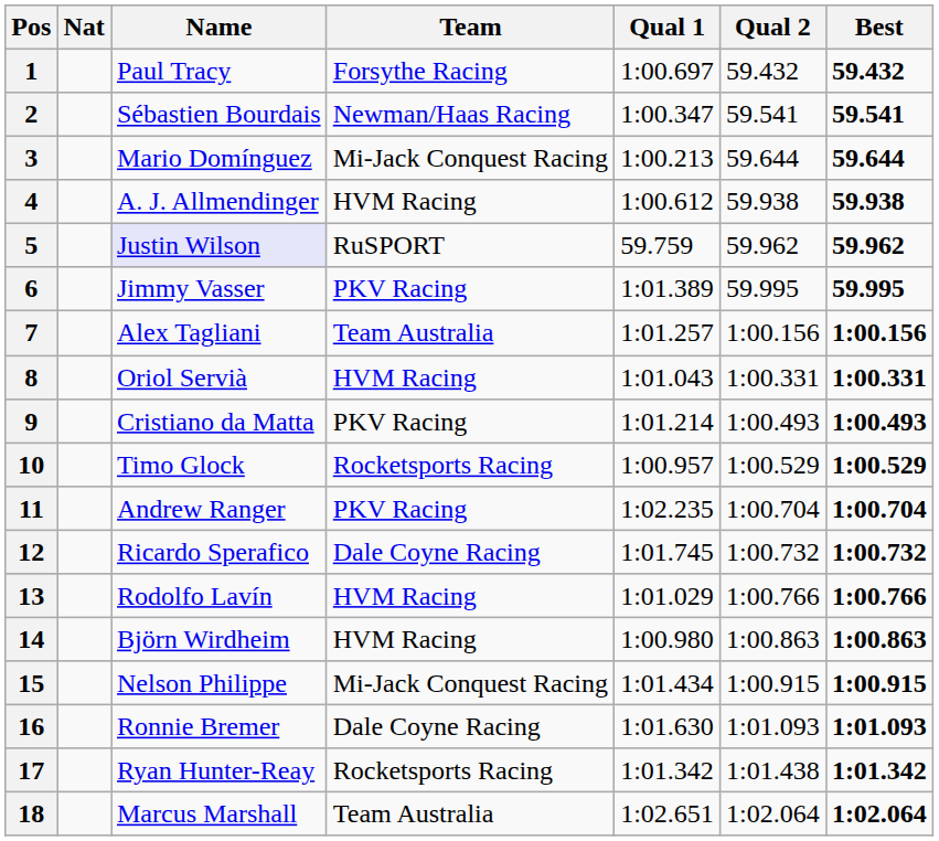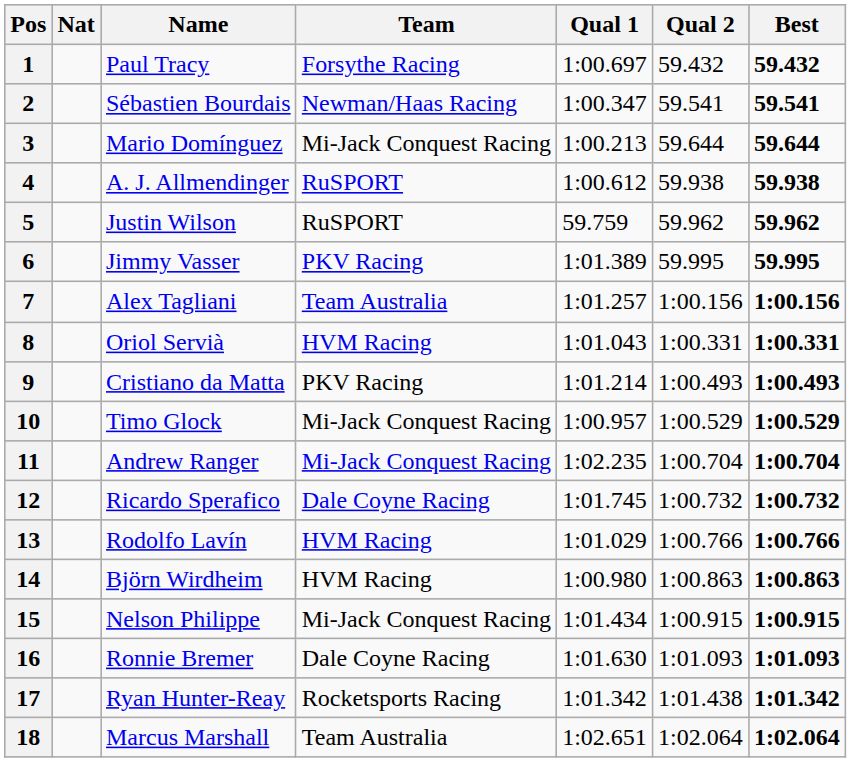 <table class="wikitable" style="font-size: 95%;">
 <tr>
 <th>Pos</th>
 <th>Nat</th>
 <th>Name</th>
 <th>Team</th>
 <th>Qual 1</th>
 <th>Qual 2</th>
 <th>Best</th>
 </tr>
 <tr>
 <th>1</th>
 <td></td>
 <td><a href='#'>Paul Tracy</a></td>
 <td><a href='#'>Forsythe Racing</a></td>
 <td>1:00.697</td>
 <td>59.432</td>
 <td><strong>59.432</strong></td>
 </tr>
 <tr>
 <th>2</th>
 <td></td>
 <td><a href='#'>Sébastien Bourdais</a></td>
 <td><a href='#'>Newman/Haas Racing</a></td>
 <td>1:00.347</td>
 <td>59.541</td>
 <td><strong>59.541</strong></td>
 </tr>
 <tr>
 <th>3</th>
 <td></td>
 <td><a href='#'>Mario Domínguez</a></td>
 <td>Mi-Jack Conquest Racing</td>
 <td>1:00.213</td>
 <td>59.644</td>
 <td><strong>59.644</strong></td>
 </tr>
 <tr>
 <th>4</th>
 <td></td>
 <td><a href='#'>A. J. Allmendinger</a></td>
-<td>HVM Racing</td>
+<td><a href='#'>RuSPORT</a></td>
 <td>1:00.612</td>
 <td>59.938</td>
 <td><strong>59.938</strong></td>
 </tr>
 <tr>
 <th>5</th>
 <td></td>
-<td style="background: lavender;"><a href='#'>Justin Wilson</a></td>
+<td><a href='#'>Justin Wilson</a></td>
 <td>RuSPORT</td>
 <td>59.759</td>
 <td>59.962</td>
 <td><strong>59.962</strong></td>
 </tr>
 <tr>
 <th>6</th>
 <td></td>
 <td><a href='#'>Jimmy Vasser</a></td>
 <td><a href='#'>PKV Racing</a></td>
 <td>1:01.389</td>
 <td>59.995</td>
 <td><strong>59.995</strong></td>
 </tr>
 <tr>
 <th>7</th>
 <td></td>
 <td><a href='#'>Alex Tagliani</a></td>
 <td><a href='#'>Team Australia</a></td>
 <td>1:01.257</td>
 <td>1:00.156</td>
 <td><strong>1:00.156</strong></td>
 </tr>
 <tr>
 <th>8</th>
 <td></td>
 <td><a href='#'>Oriol Servià</a></td>
 <td><a href='#'>HVM Racing</a></td>
 <td>1:01.043</td>
 <td>1:00.331</td>
 <td><strong>1:00.331</strong></td>
 </tr>
 <tr>
 <th>9</th>
 <td></td>
 <td><a href='#'>Cristiano da Matta</a></td>
 <td>PKV Racing</td>
 <td>1:01.214</td>
 <td>1:00.493</td>
 <td><strong>1:00.493</strong></td>
 </tr>
 <tr>
 <th>10</th>
 <td></td>
 <td><a href='#'>Timo Glock</a></td>
-<td><a href='#'>Rocketsports Racing</a></td>
+<td>Mi-Jack Conquest Racing</td>
 <td>1:00.957</td>
 <td>1:00.529</td>
 <td><strong>1:00.529</strong></td>
 </tr>
 <tr>
 <th>11</th>
 <td></td>
 <td><a href='#'>Andrew Ranger</a></td>
-<td><a href='#'>PKV Racing</a></td>
+<td><a href='#'>Mi-Jack Conquest Racing</a></td>
 <td>1:02.235</td>
 <td>1:00.704</td>
 <td><strong>1:00.704</strong></td>
 </tr>
 <tr>
 <th>12</th>
 <td></td>
 <td><a href='#'>Ricardo Sperafico</a></td>
 <td><a href='#'>Dale Coyne Racing</a></td>
 <td>1:01.745</td>
 <td>1:00.732</td>
 <td><strong>1:00.732</strong></td>
 </tr>
 <tr>
 <th>13</th>
 <td></td>
 <td><a href='#'>Rodolfo Lavín</a></td>
 <td><a href='#'>HVM Racing</a></td>
 <td>1:01.029</td>
 <td>1:00.766</td>
 <td><strong>1:00.766</strong></td>
 </tr>
 <tr>
 <th>14</th>
 <td></td>
 <td><a href='#'>Björn Wirdheim</a></td>
 <td>HVM Racing</td>
 <td>1:00.980</td>
 <td>1:00.863</td>
 <td><strong>1:00.863</strong></td>
 </tr>
 <tr>
 <th>15</th>
 <td></td>
 <td><a href='#'>Nelson Philippe</a></td>
 <td>Mi-Jack Conquest Racing</td>
 <td>1:01.434</td>
 <td>1:00.915</td>
 <td><strong>1:00.915</strong></td>
 </tr>
 <tr>
 <th>16</th>
 <td></td>
 <td><a href='#'>Ronnie Bremer</a></td>
 <td>Dale Coyne Racing</td>
 <td>1:01.630</td>
 <td>1:01.093</td>
 <td><strong>1:01.093</strong></td>
 </tr>
 <tr>
 <th>17</th>
 <td></td>
 <td><a href='#'>Ryan Hunter-Reay</a></td>
 <td>Rocketsports Racing</td>
 <td>1:01.342</td>
 <td>1:01.438</td>
 <td><strong>1:01.342</strong></td>
 </tr>
 <tr>
 <th>18</th>
 <td></td>
 <td><a href='#'>Marcus Marshall</a></td>
 <td>Team Australia</td>
 <td>1:02.651</td>
 <td>1:02.064</td>
 <td><strong>1:02.064</strong></td>
 </tr>
 </table>
